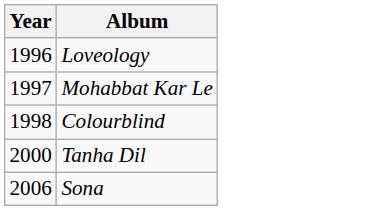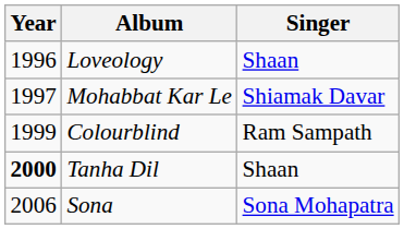 <table class="wikitable">
 <tr>
 <th>Year</th>
 <th>Album</th>
+<th>Singer</th>
 </tr>
 <tr>
 <td>1996</td>
 <td><em>Loveology</em></td>
+<td><a href='#'>Shaan</a></td>
 </tr>
 <tr>
 <td>1997</td>
 <td><em>Mohabbat Kar Le</em></td>
+<td><a href='#'>Shiamak Davar</a></td>
 </tr>
 <tr>
-<td>1998</td>
+<td>1999</td>
 <td><em>Colourblind</em></td>
+<td>Ram Sampath</td>
 </tr>
 <tr>
-<td>2000</td>
+<td><strong>2000</strong></td>
 <td><em>Tanha Dil</em></td>
+<td>Shaan</td>
 </tr>
 <tr>
 <td>2006</td>
 <td><em>Sona</em></td>
+<td><a href='#'>Sona Mohapatra</a></td>
 </tr>
 </table>
